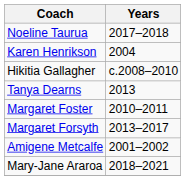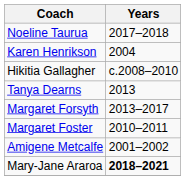 <table class="wikitable collapsible">
 <tr>
 <th>Coach</th>
 <th>Years</th>
 </tr>
 <tr>
 <td><a href='#'>Noeline Taurua</a></td>
 <td>2017–2018</td>
 </tr>
 <tr>
 <td><a href='#'>Karen Henrikson</a></td>
 <td>2004</td>
 </tr>
 <tr>
 <td>Hikitia Gallagher</td>
 <td>c.2008–2010</td>
 </tr>
 <tr>
 <td><a href='#'>Tanya Dearns</a></td>
 <td>2013</td>
 </tr>
 <tr>
+<td><a href='#'>Margaret Forsyth</a></td>
+<td>2013–2017</td>
+</tr>
+<tr>
 <td><a href='#'>Margaret Foster</a></td>
 <td>2010–2011</td>
-</tr>
-<tr>
-<td><a href='#'>Margaret Forsyth</a></td>
-<td>2013–2017</td>
 </tr>
 <tr>
 <td><a href='#'>Amigene Metcalfe</a></td>
 <td>2001–2002</td>
 </tr>
 <tr>
 <td>Mary-Jane Araroa</td>
-<td>2018–2021</td>
+<td><strong>2018–2021</strong></td>
 </tr>
 <tr>
 </tr>
 </table>
